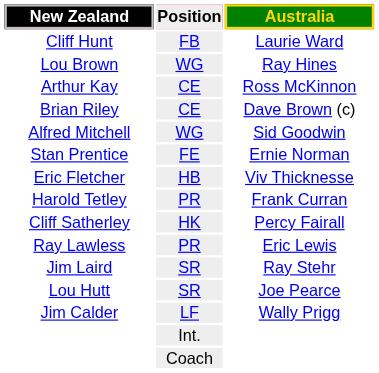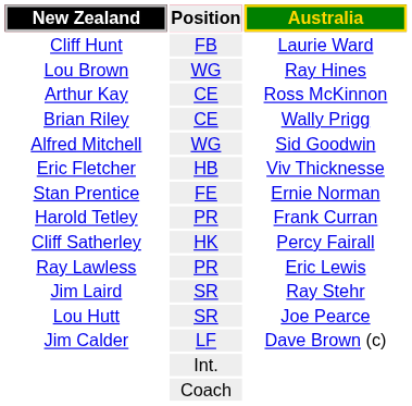 <table align=right style="font-size:90%; margin-left:1em">
 <tr bgcolor=#FF0033>
 <th align="centre" width="126" style="border: 2px solid silver; background: Black; color: white">New Zealand</th>
 <th align="center" style="background: #eeeeee; color: black">Position</th>
 <th align="centre" width="126" style="border: 2px solid gold; background: green; color: gold">Australia</th>
 </tr>
 <tr>
 <td align="center"><a href='#'>Cliff Hunt</a></td>
 <td align="center" style="background: #eeeeee"><a href='#'>FB</a></td>
 <td align="center"><a href='#'>Laurie Ward</a></td>
 </tr>
 <tr>
 <td align="center"><a href='#'>Lou Brown</a></td>
 <td align="center" style="background: #eeeeee"><a href='#'>WG</a></td>
 <td align="center"><a href='#'>Ray Hines</a></td>
 </tr>
 <tr>
 <td align="center"><a href='#'>Arthur Kay</a></td>
 <td align="center" style="background: #eeeeee"><a href='#'>CE</a></td>
 <td align="center"><a href='#'>Ross McKinnon</a></td>
 </tr>
 <tr>
 <td align="center"><a href='#'>Brian Riley</a></td>
 <td align="center" style="background: #eeeeee"><a href='#'>CE</a></td>
-<td align="center"><a href='#'>Dave Brown</a> (c)</td>
+<td align="center"><a href='#'>Wally Prigg</a></td>
 </tr>
 <tr>
 <td align="center"><a href='#'>Alfred Mitchell</a></td>
 <td align="center" style="background: #eeeeee"><a href='#'>WG</a></td>
 <td align="center"><a href='#'>Sid Goodwin</a></td>
 </tr>
 <tr>
+<td align="center"><a href='#'>Eric Fletcher</a></td>
+<td align="center" style="background: #eeeeee"><a href='#'>HB</a></td>
+<td align="center"><a href='#'>Viv Thicknesse</a></td>
+</tr>
+<tr>
 <td align="center"><a href='#'>Stan Prentice</a></td>
 <td align="center" style="background: #eeeeee"><a href='#'>FE</a></td>
 <td align="center"><a href='#'>Ernie Norman</a></td>
-</tr>
-<tr>
-<td align="center"><a href='#'>Eric Fletcher</a></td>
-<td align="center" style="background: #eeeeee"><a href='#'>HB</a></td>
-<td align="center"><a href='#'>Viv Thicknesse</a></td>
 </tr>
 <tr>
 <td align="center"><a href='#'>Harold Tetley</a></td>
 <td align="center" style="background: #eeeeee"><a href='#'>PR</a></td>
 <td align="center"><a href='#'>Frank Curran</a></td>
 </tr>
 <tr>
 <td align="center"><a href='#'>Cliff Satherley</a></td>
 <td align="center" style="background: #eeeeee"><a href='#'>HK</a></td>
 <td align="center"><a href='#'>Percy Fairall</a></td>
 </tr>
 <tr>
 <td align="center"><a href='#'>Ray Lawless</a></td>
 <td align="center" style="background: #eeeeee"><a href='#'>PR</a></td>
 <td align="center"><a href='#'>Eric Lewis</a></td>
 </tr>
 <tr>
 <td align="center"><a href='#'>Jim Laird</a></td>
 <td align="center" style="background: #eeeeee"><a href='#'>SR</a></td>
 <td align="center"><a href='#'>Ray Stehr</a></td>
 </tr>
 <tr>
 <td align="center"><a href='#'>Lou Hutt</a></td>
 <td align="center" style="background: #eeeeee"><a href='#'>SR</a></td>
 <td align="center"><a href='#'>Joe Pearce</a></td>
 </tr>
 <tr>
 <td align="center"><a href='#'>Jim Calder</a></td>
 <td align="center" style="background: #eeeeee"><a href='#'>LF</a></td>
-<td align="center"><a href='#'>Wally Prigg</a></td>
+<td align="center"><a href='#'>Dave Brown</a> (c)</td>
 </tr>
 <tr>
 <td align="center"></td>
 <td align="center" style="background: #eeeeee">Int.</td>
 <td align="center"></td>
 </tr>
 <tr>
 <td align="center"></td>
 <td align="center" style="background: #eeeeee">Coach</td>
 <td align="center"></td>
 </tr>
 </table>
